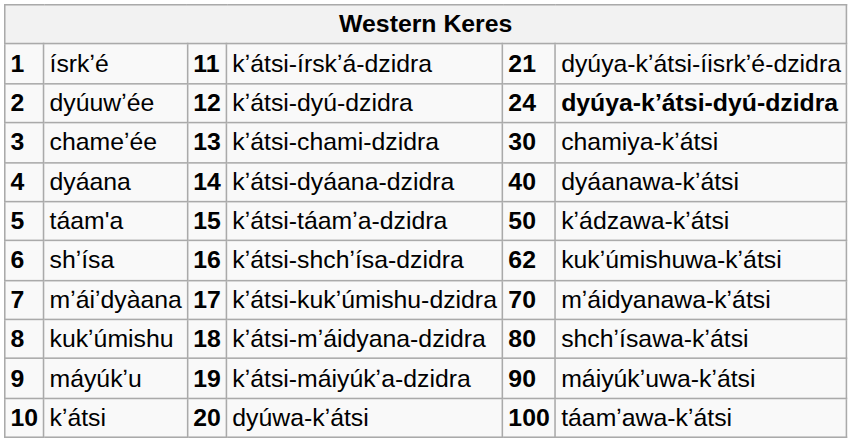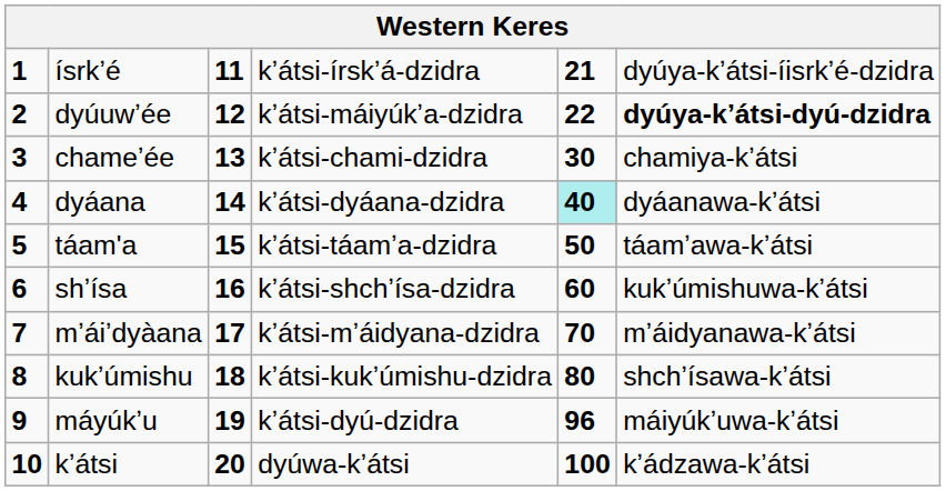 <table class="wikitable">
 <tr>
 <th colspan="6">Western Keres</th>
 </tr>
 <tr>
 <td><strong>1</strong></td>
 <td>ísrkʼé</td>
 <td><strong>11</strong></td>
 <td>kʼátsi-írskʼá-dzidra</td>
 <td><strong>21</strong></td>
 <td>dyúya-kʼátsi-íisrkʼé-dzidra</td>
 </tr>
 <tr>
 <td><strong>2</strong></td>
 <td>dyúuwʼée</td>
 <td><strong>12</strong></td>
-<td>kʼátsi-dyú-dzidra</td>
-<td><strong>24</strong></td>
+<td>kʼátsi-máiyúkʼa-dzidra</td>
+<td><strong>22</strong></td>
 <td><strong>dyúya-kʼátsi-dyú-dzidra</strong></td>
 </tr>
 <tr>
 <td><strong>3</strong></td>
 <td>chameʼée</td>
 <td><strong>13</strong></td>
 <td>kʼátsi-chami-dzidra</td>
 <td><strong>30</strong></td>
 <td>chamiya-kʼátsi</td>
 </tr>
 <tr>
 <td><strong>4</strong></td>
 <td>dyáana</td>
 <td><strong>14</strong></td>
 <td>kʼátsi-dyáana-dzidra</td>
-<td><strong>40</strong></td>
+<td style="background: paleturquoise;"><strong>40</strong></td>
 <td>dyáanawa-kʼátsi</td>
 </tr>
 <tr>
 <td><strong>5</strong></td>
 <td>táam'a</td>
 <td><strong>15</strong></td>
 <td>kʼátsi-táamʼa-dzidra</td>
 <td><strong>50</strong></td>
-<td>kʼádzawa-kʼátsi</td>
+<td>táamʼawa-kʼátsi</td>
 </tr>
 <tr>
 <td><strong>6</strong></td>
 <td>shʼísa</td>
 <td><strong>16</strong></td>
 <td>kʼátsi-shchʼísa-dzidra</td>
-<td><strong>62</strong></td>
+<td><strong>60</strong></td>
 <td>kukʼúmishuwa-kʼátsi</td>
 </tr>
 <tr>
 <td><strong>7</strong></td>
 <td>mʼáiʼdyàana</td>
 <td><strong>17</strong></td>
-<td>kʼátsi-kukʼúmishu-dzidra</td>
+<td>kʼátsi-mʼáidyana-dzidra</td>
 <td><strong>70</strong></td>
 <td>mʼáidyanawa-kʼátsi</td>
 </tr>
 <tr>
 <td><strong>8</strong></td>
 <td>kukʼúmishu</td>
 <td><strong>18</strong></td>
-<td>kʼátsi-mʼáidyana-dzidra</td>
+<td>kʼátsi-kukʼúmishu-dzidra</td>
 <td><strong>80</strong></td>
 <td>shchʼísawa-kʼátsi</td>
 </tr>
 <tr>
 <td><strong>9</strong></td>
 <td>máyúkʼu</td>
 <td><strong>19</strong></td>
-<td>kʼátsi-máiyúkʼa-dzidra</td>
-<td><strong>90</strong></td>
+<td>kʼátsi-dyú-dzidra</td>
+<td><strong>96</strong></td>
 <td>máiyúkʼuwa-kʼátsi</td>
 </tr>
 <tr>
 <td><strong>10</strong></td>
 <td>kʼátsi</td>
 <td><strong>20</strong></td>
 <td>dyúwa-kʼátsi</td>
 <td><strong>100</strong></td>
-<td>táamʼawa-kʼátsi</td>
+<td>kʼádzawa-kʼátsi</td>
 </tr>
 </table>
